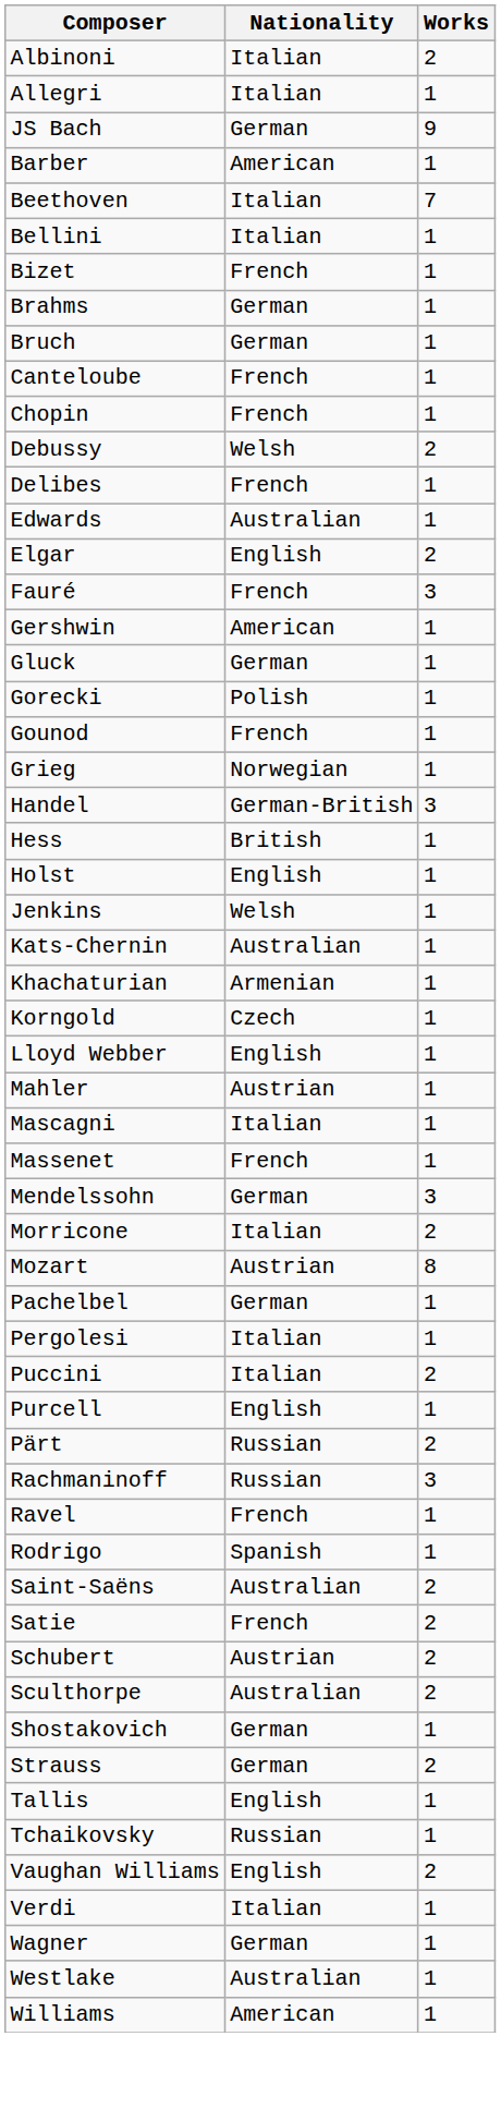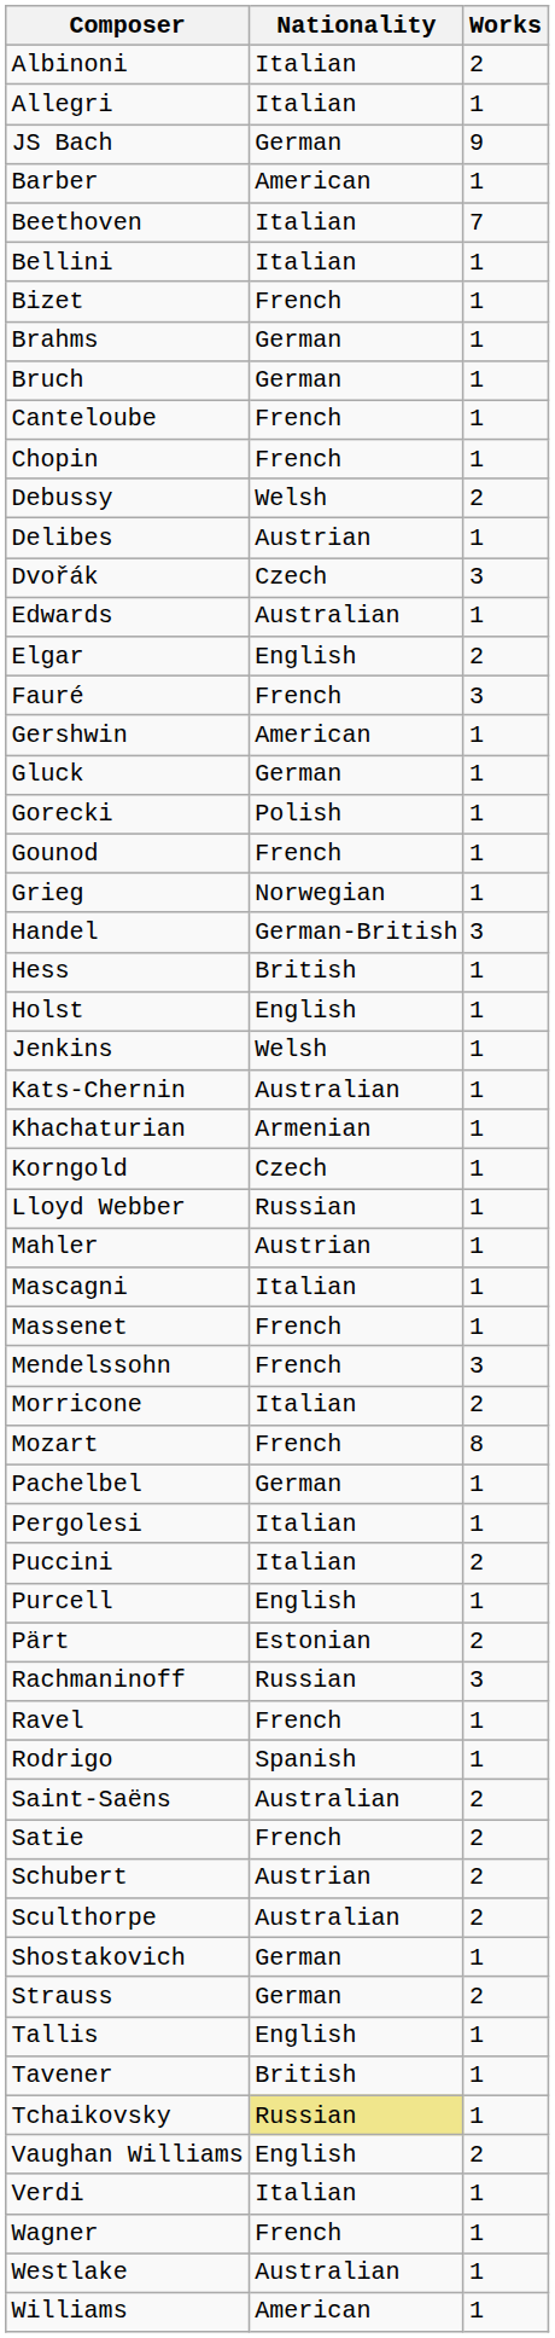 <table class="wikitable sortable">
 <tr>
 <th>Composer</th>
 <th>Nationality</th>
 <th>Works</th>
 </tr>
 <tr>
 <td>Albinoni</td>
 <td>Italian</td>
 <td>2</td>
 </tr>
 <tr>
 <td>Allegri</td>
 <td>Italian</td>
 <td>1</td>
 </tr>
 <tr>
 <td>JS Bach</td>
 <td>German</td>
 <td>9</td>
 </tr>
 <tr>
 <td>Barber</td>
 <td>American</td>
 <td>1</td>
 </tr>
 <tr>
 <td>Beethoven</td>
 <td>Italian</td>
 <td>7</td>
 </tr>
 <tr>
 <td>Bellini</td>
 <td>Italian</td>
 <td>1</td>
 </tr>
 <tr>
 <td>Bizet</td>
 <td>French</td>
 <td>1</td>
 </tr>
 <tr>
 <td>Brahms</td>
 <td>German</td>
 <td>1</td>
 </tr>
 <tr>
 <td>Bruch</td>
 <td>German</td>
 <td>1</td>
 </tr>
 <tr>
 <td>Canteloube</td>
 <td>French</td>
 <td>1</td>
 </tr>
 <tr>
 <td>Chopin</td>
 <td>French</td>
 <td>1</td>
 </tr>
 <tr>
 <td>Debussy</td>
 <td>Welsh</td>
 <td>2</td>
 </tr>
 <tr>
 <td>Delibes</td>
-<td>French</td>
+<td>Austrian</td>
 <td>1</td>
+</tr>
+<tr>
+<td>Dvořák</td>
+<td>Czech</td>
+<td>3</td>
 </tr>
 <tr>
 <td>Edwards</td>
 <td>Australian</td>
 <td>1</td>
 </tr>
 <tr>
 <td>Elgar</td>
 <td>English</td>
 <td>2</td>
 </tr>
 <tr>
 <td>Fauré</td>
 <td>French</td>
 <td>3</td>
 </tr>
 <tr>
 <td>Gershwin</td>
 <td>American</td>
 <td>1</td>
 </tr>
 <tr>
 <td>Gluck</td>
 <td>German</td>
 <td>1</td>
 </tr>
 <tr>
 <td>Gorecki</td>
 <td>Polish</td>
 <td>1</td>
 </tr>
 <tr>
 <td>Gounod</td>
 <td>French</td>
 <td>1</td>
 </tr>
 <tr>
 <td>Grieg</td>
 <td>Norwegian</td>
 <td>1</td>
 </tr>
 <tr>
 <td>Handel</td>
 <td>German-British</td>
 <td>3</td>
 </tr>
 <tr>
 <td>Hess</td>
 <td>British</td>
 <td>1</td>
 </tr>
 <tr>
 <td>Holst</td>
 <td>English</td>
 <td>1</td>
 </tr>
 <tr>
 <td>Jenkins</td>
 <td>Welsh</td>
 <td>1</td>
 </tr>
 <tr>
 <td>Kats-Chernin</td>
 <td>Australian</td>
 <td>1</td>
 </tr>
 <tr>
 <td>Khachaturian</td>
 <td>Armenian</td>
 <td>1</td>
 </tr>
 <tr>
 <td>Korngold</td>
 <td>Czech</td>
 <td>1</td>
 </tr>
 <tr>
 <td>Lloyd Webber</td>
-<td>English</td>
+<td>Russian</td>
 <td>1</td>
 </tr>
 <tr>
 <td>Mahler</td>
 <td>Austrian</td>
 <td>1</td>
 </tr>
 <tr>
 <td>Mascagni</td>
 <td>Italian</td>
 <td>1</td>
 </tr>
 <tr>
 <td>Massenet</td>
 <td>French</td>
 <td>1</td>
 </tr>
 <tr>
 <td>Mendelssohn</td>
-<td>German</td>
+<td>French</td>
 <td>3</td>
 </tr>
 <tr>
 <td>Morricone</td>
 <td>Italian</td>
 <td>2</td>
 </tr>
 <tr>
 <td>Mozart</td>
-<td>Austrian</td>
+<td>French</td>
 <td>8</td>
 </tr>
 <tr>
 <td>Pachelbel</td>
 <td>German</td>
 <td>1</td>
 </tr>
 <tr>
 <td>Pergolesi</td>
 <td>Italian</td>
 <td>1</td>
 </tr>
 <tr>
 <td>Puccini</td>
 <td>Italian</td>
 <td>2</td>
 </tr>
 <tr>
 <td>Purcell</td>
 <td>English</td>
 <td>1</td>
 </tr>
 <tr>
 <td>Pärt</td>
-<td>Russian</td>
+<td>Estonian</td>
 <td>2</td>
 </tr>
 <tr>
 <td>Rachmaninoff</td>
 <td>Russian</td>
 <td>3</td>
 </tr>
 <tr>
 <td>Ravel</td>
 <td>French</td>
 <td>1</td>
 </tr>
 <tr>
 <td>Rodrigo</td>
 <td>Spanish</td>
 <td>1</td>
 </tr>
 <tr>
 <td>Saint-Saëns</td>
 <td>Australian</td>
 <td>2</td>
 </tr>
 <tr>
 <td>Satie</td>
 <td>French</td>
 <td>2</td>
 </tr>
 <tr>
 <td>Schubert</td>
 <td>Austrian</td>
 <td>2</td>
 </tr>
 <tr>
 <td>Sculthorpe</td>
 <td>Australian</td>
 <td>2</td>
 </tr>
 <tr>
 <td>Shostakovich</td>
 <td>German</td>
 <td>1</td>
 </tr>
 <tr>
 <td>Strauss</td>
 <td>German</td>
 <td>2</td>
 </tr>
 <tr>
 <td>Tallis</td>
 <td>English</td>
 <td>1</td>
 </tr>
 <tr>
+<td>Tavener</td>
+<td>British</td>
+<td>1</td>
+</tr>
+<tr>
 <td>Tchaikovsky</td>
-<td>Russian</td>
+<td style="background: khaki;">Russian</td>
 <td>1</td>
 </tr>
 <tr>
 <td>Vaughan Williams</td>
 <td>English</td>
 <td>2</td>
 </tr>
 <tr>
 <td>Verdi</td>
 <td>Italian</td>
 <td>1</td>
 </tr>
 <tr>
 <td>Wagner</td>
-<td>German</td>
+<td>French</td>
 <td>1</td>
 </tr>
 <tr>
 <td>Westlake</td>
 <td>Australian</td>
 <td>1</td>
 </tr>
 <tr>
 <td>Williams</td>
 <td>American</td>
 <td>1</td>
 </tr>
 </table>
